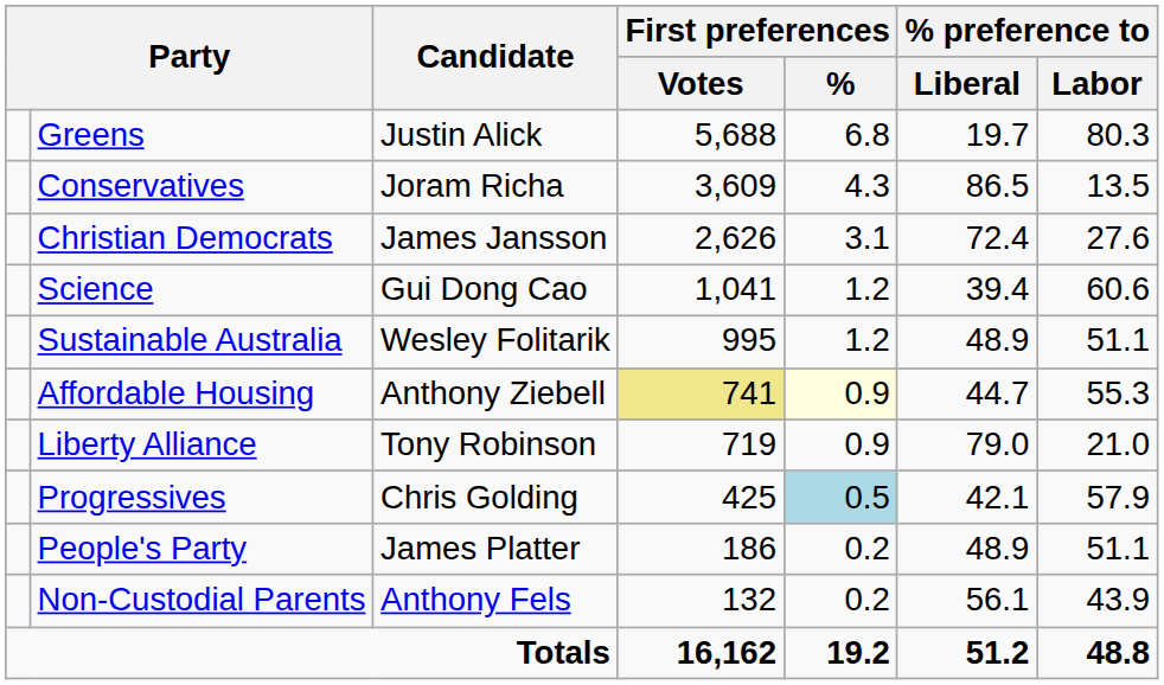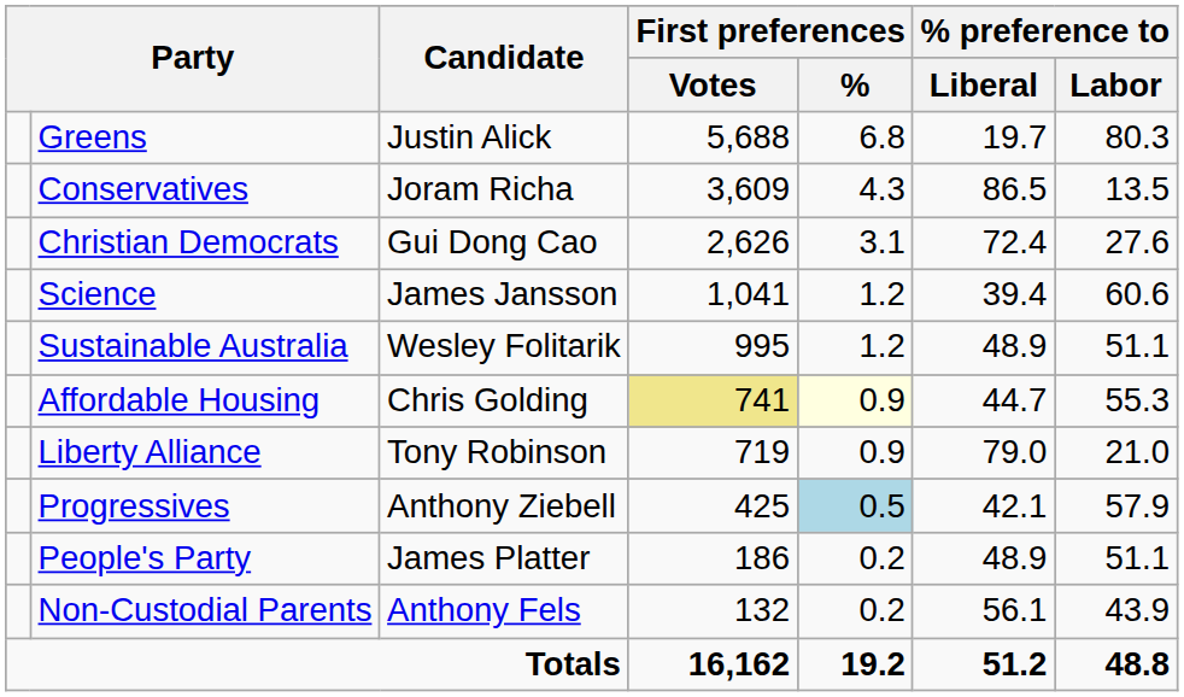 <table class=wikitable style="text-align:right;">
 <tr>
 <th rowspan="2" colspan="2">Party</th>
 <th rowspan="2">Candidate</th>
 <th colspan="2">First preferences</th>
 <th colspan="2">% preference to</th>
 </tr>
 <tr>
 <th>Votes</th>
 <th>%</th>
 <th>Liberal</th>
 <th>Labor</th>
 </tr>
 <tr>
 <td width=3pt > </td>
 <td style="text-align:left;"><a href='#'>Greens</a></td>
 <td style="text-align:left;">Justin Alick</td>
 <td>5,688</td>
 <td>6.8</td>
 <td>19.7</td>
 <td>80.3</td>
 </tr>
 <tr>
 <td width=3pt > </td>
 <td style="text-align:left;"><a href='#'>Conservatives</a></td>
 <td style="text-align:left;">Joram Richa</td>
 <td>3,609</td>
 <td>4.3</td>
 <td>86.5</td>
 <td>13.5</td>
 </tr>
 <tr>
 <td width=3pt > </td>
 <td style="text-align:left;"><a href='#'>Christian Democrats</a></td>
-<td style="text-align:left;">James Jansson</td>
+<td style="text-align:left;">Gui Dong Cao</td>
 <td>2,626</td>
 <td>3.1</td>
 <td>72.4</td>
 <td>27.6</td>
 </tr>
 <tr>
 <td width=3pt > </td>
 <td style="text-align:left;"><a href='#'>Science</a></td>
-<td style="text-align:left;">Gui Dong Cao</td>
+<td style="text-align:left;">James Jansson</td>
 <td>1,041</td>
 <td>1.2</td>
 <td>39.4</td>
 <td>60.6</td>
 </tr>
 <tr>
 <td width=3pt > </td>
 <td style="text-align:left;"><a href='#'>Sustainable Australia</a></td>
 <td style="text-align:left;">Wesley Folitarik</td>
 <td>995</td>
 <td>1.2</td>
 <td>48.9</td>
 <td>51.1</td>
 </tr>
 <tr>
 <td width=3pt > </td>
 <td style="text-align:left;"><a href='#'>Affordable Housing</a></td>
-<td style="text-align:left;">Anthony Ziebell</td>
+<td style="text-align:left;">Chris Golding</td>
 <td style="background: khaki;">741</td>
 <td style="background: lightyellow;">0.9</td>
 <td>44.7</td>
 <td>55.3</td>
 </tr>
 <tr>
 <td width=3pt > </td>
 <td style="text-align:left;"><a href='#'>Liberty Alliance</a></td>
 <td style="text-align:left;">Tony Robinson</td>
 <td>719</td>
 <td>0.9</td>
 <td>79.0</td>
 <td>21.0</td>
 </tr>
 <tr>
 <td width=3pt > </td>
 <td style="text-align:left;"><a href='#'>Progressives</a></td>
-<td style="text-align:left;">Chris Golding</td>
+<td style="text-align:left;">Anthony Ziebell</td>
 <td>425</td>
 <td style="background: lightblue;">0.5</td>
 <td>42.1</td>
 <td>57.9</td>
 </tr>
 <tr>
 <td width=3pt > </td>
 <td style="text-align:left;"><a href='#'>People's Party</a></td>
 <td style="text-align:left;">James Platter</td>
 <td>186</td>
 <td>0.2</td>
 <td>48.9</td>
 <td>51.1</td>
 </tr>
 <tr>
 <td width=3pt > </td>
 <td style="text-align:left;"><a href='#'>Non-Custodial Parents</a></td>
 <td style="text-align:left;"><a href='#'>Anthony Fels</a></td>
 <td>132</td>
 <td>0.2</td>
 <td>56.1</td>
 <td>43.9</td>
 </tr>
 <tr>
 <td colspan="3"><strong>Totals</strong></td>
 <td><strong>16,162</strong></td>
 <td><strong>19.2</strong></td>
 <td><strong>51.2</strong></td>
 <td><strong>48.8</strong></td>
 </tr>
 </table>
